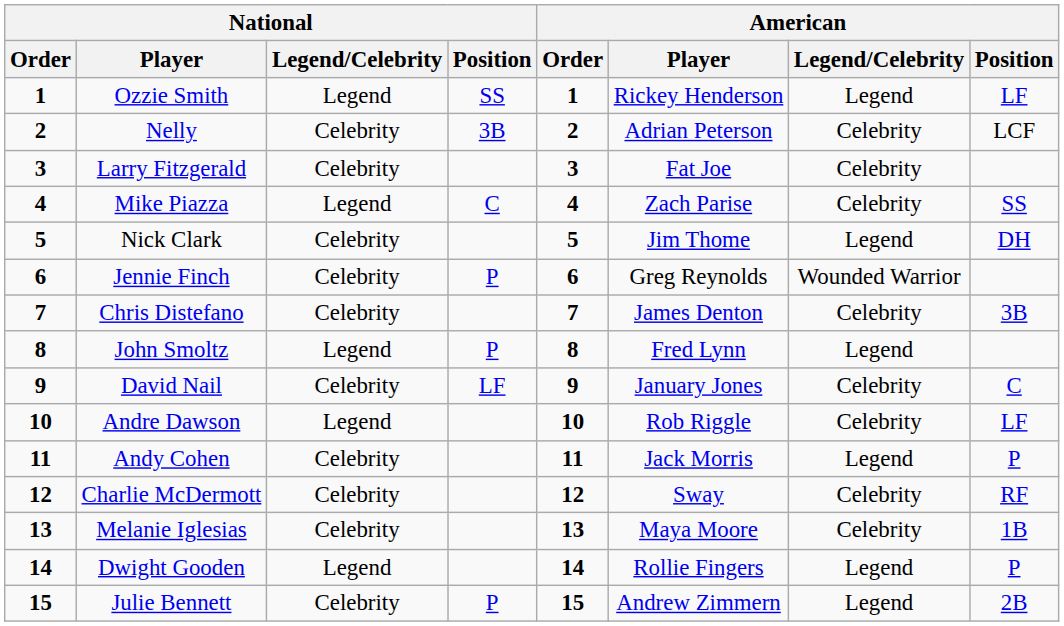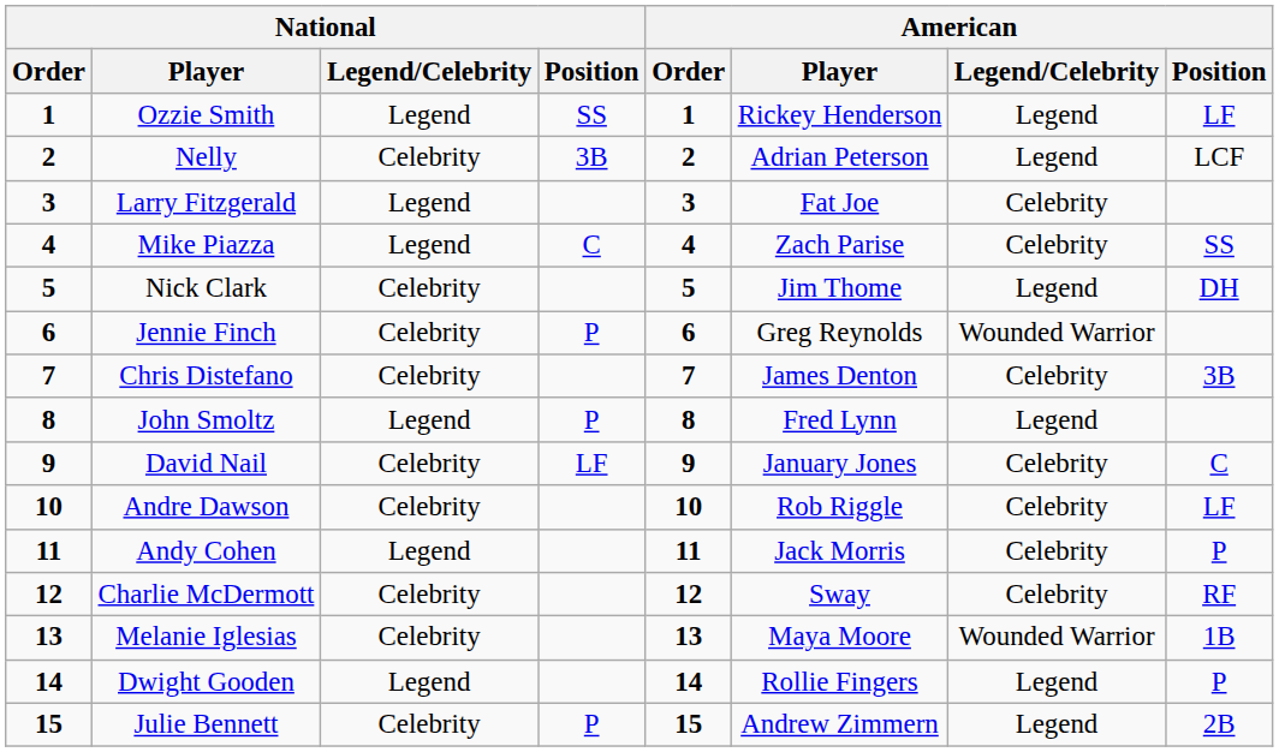 <table class="wikitable" style="text-align:center;">
 <tr>
 <th colspan="4">National</th>
 <th colspan="4">American</th>
 </tr>
 <tr>
 <th>Order</th>
 <th>Player</th>
 <th>Legend/Celebrity</th>
 <th>Position</th>
 <th>Order</th>
 <th>Player</th>
 <th>Legend/Celebrity</th>
 <th>Position</th>
 </tr>
 <tr>
 <td><strong>1</strong></td>
 <td><a href='#'>Ozzie Smith</a></td>
 <td>Legend</td>
 <td><a href='#'>SS</a></td>
 <td><strong>1</strong></td>
 <td><a href='#'>Rickey Henderson</a></td>
 <td>Legend</td>
 <td><a href='#'>LF</a></td>
 </tr>
 <tr>
 <td><strong>2</strong></td>
 <td><a href='#'>Nelly</a></td>
 <td>Celebrity</td>
 <td><a href='#'>3B</a></td>
 <td><strong>2</strong></td>
 <td><a href='#'>Adrian Peterson</a></td>
-<td>Celebrity</td>
+<td>Legend</td>
 <td>LCF</td>
 </tr>
 <tr>
 <td><strong>3</strong></td>
 <td><a href='#'>Larry Fitzgerald</a></td>
-<td>Celebrity</td>
+<td>Legend</td>
 <td></td>
 <td><strong>3</strong></td>
 <td><a href='#'>Fat Joe</a></td>
 <td>Celebrity</td>
 <td></td>
 </tr>
 <tr>
 <td><strong>4</strong></td>
 <td><a href='#'>Mike Piazza</a></td>
 <td>Legend</td>
 <td><a href='#'>C</a></td>
 <td><strong>4</strong></td>
 <td><a href='#'>Zach Parise</a></td>
 <td>Celebrity</td>
 <td><a href='#'>SS</a></td>
 </tr>
 <tr>
 <td><strong>5</strong></td>
 <td>Nick Clark</td>
 <td>Celebrity</td>
 <td></td>
 <td><strong>5</strong></td>
 <td><a href='#'>Jim Thome</a></td>
 <td>Legend</td>
 <td><a href='#'>DH</a></td>
 </tr>
 <tr>
 <td><strong>6</strong></td>
 <td><a href='#'>Jennie Finch</a></td>
 <td>Celebrity</td>
 <td><a href='#'>P</a></td>
 <td><strong>6</strong></td>
 <td>Greg Reynolds</td>
 <td>Wounded Warrior</td>
 <td></td>
 </tr>
 <tr>
 <td><strong>7</strong></td>
 <td><a href='#'>Chris Distefano</a></td>
 <td>Celebrity</td>
 <td></td>
 <td><strong>7</strong></td>
 <td><a href='#'>James Denton</a></td>
 <td>Celebrity</td>
 <td><a href='#'>3B</a></td>
 </tr>
 <tr>
 <td><strong>8</strong></td>
 <td><a href='#'>John Smoltz</a></td>
 <td>Legend</td>
 <td><a href='#'>P</a></td>
 <td><strong>8</strong></td>
 <td><a href='#'>Fred Lynn</a></td>
 <td>Legend</td>
 <td></td>
 </tr>
 <tr>
 <td><strong>9</strong></td>
 <td><a href='#'>David Nail</a></td>
 <td>Celebrity</td>
 <td><a href='#'>LF</a></td>
 <td><strong>9</strong></td>
 <td><a href='#'>January Jones</a></td>
 <td>Celebrity</td>
 <td><a href='#'>C</a></td>
 </tr>
 <tr>
 <td><strong>10</strong></td>
 <td><a href='#'>Andre Dawson</a></td>
-<td>Legend</td>
+<td>Celebrity</td>
 <td></td>
 <td><strong>10</strong></td>
 <td><a href='#'>Rob Riggle</a></td>
 <td>Celebrity</td>
 <td><a href='#'>LF</a></td>
 </tr>
 <tr>
 <td><strong>11</strong></td>
 <td><a href='#'>Andy Cohen</a></td>
-<td>Celebrity</td>
+<td>Legend</td>
 <td></td>
 <td><strong>11</strong></td>
 <td><a href='#'>Jack Morris</a></td>
-<td>Legend</td>
+<td>Celebrity</td>
 <td><a href='#'>P</a></td>
 </tr>
 <tr>
 <td><strong>12</strong></td>
 <td><a href='#'>Charlie McDermott</a></td>
 <td>Celebrity</td>
 <td></td>
 <td><strong>12</strong></td>
 <td><a href='#'>Sway</a></td>
 <td>Celebrity</td>
 <td><a href='#'>RF</a></td>
 </tr>
 <tr>
 <td><strong>13</strong></td>
 <td><a href='#'>Melanie Iglesias</a></td>
 <td>Celebrity</td>
 <td></td>
 <td><strong>13</strong></td>
 <td><a href='#'>Maya Moore</a></td>
-<td>Celebrity</td>
+<td>Wounded Warrior</td>
 <td><a href='#'>1B</a></td>
 </tr>
 <tr>
 <td><strong>14</strong></td>
 <td><a href='#'>Dwight Gooden</a></td>
 <td>Legend</td>
 <td></td>
 <td><strong>14</strong></td>
 <td><a href='#'>Rollie Fingers</a></td>
 <td>Legend</td>
 <td><a href='#'>P</a></td>
 </tr>
 <tr>
 <td><strong>15</strong></td>
 <td><a href='#'>Julie Bennett</a></td>
 <td>Celebrity</td>
 <td><a href='#'>P</a></td>
 <td><strong>15</strong></td>
 <td><a href='#'>Andrew Zimmern</a></td>
 <td>Legend</td>
 <td><a href='#'>2B</a></td>
 </tr>
 </table>
